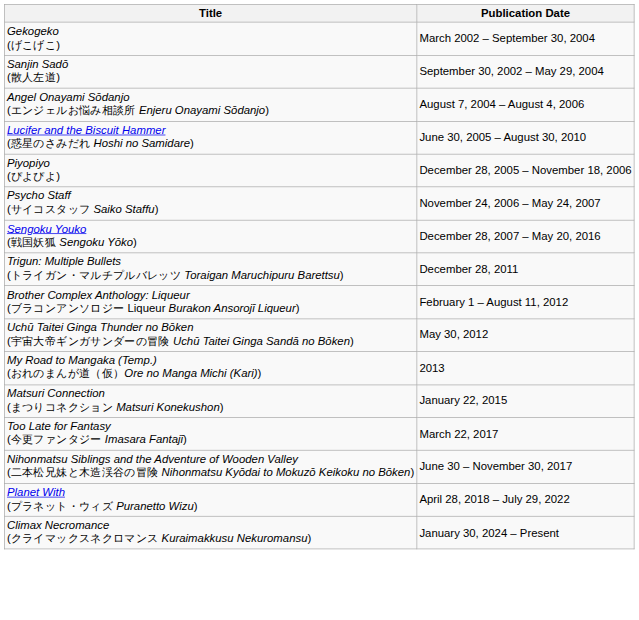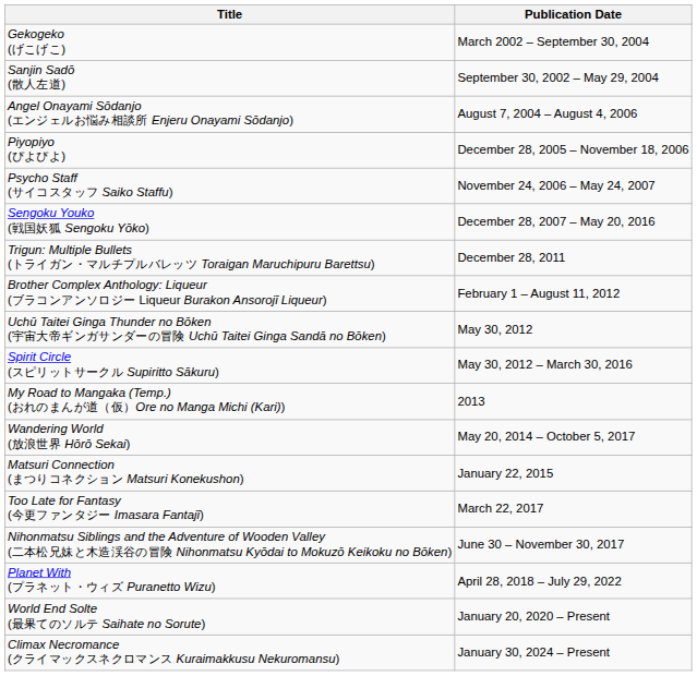 <table class="wikitable">
 <tr>
 <th>Title</th>
 <th>Publication Date</th>
 </tr>
 <tr>
 <td><em>Gekogeko</em><br>(げこげこ)</td>
 <td>March 2002 – September 30, 2004</td>
 </tr>
 <tr>
 <td><em>Sanjin Sadō</em><br>(散人左道)</td>
 <td>September 30, 2002 – May 29, 2004</td>
 </tr>
 <tr>
 <td><em>Angel Onayami Sōdanjo</em><br>(エンジェルお悩み相談所 <em>Enjeru Onayami Sōdanjo</em>)</td>
 <td>August 7, 2004 – August 4, 2006</td>
-</tr>
-<tr>
-<td><em><a href='#'>Lucifer and the Biscuit Hammer</a></em><br>(惑星のさみだれ <em>Hoshi no Samidare</em>)</td>
-<td>June 30, 2005 – August 30, 2010</td>
 </tr>
 <tr>
 <td><em>Piyopiyo</em><br>(ぴよぴよ)</td>
 <td>December 28, 2005 – November 18, 2006</td>
 </tr>
 <tr>
 <td><em>Psycho Staff</em><br>(サイコスタッフ <em>Saiko Staffu</em>)</td>
 <td>November 24, 2006 – May 24, 2007</td>
 </tr>
 <tr>
 <td><em><a href='#'>Sengoku Youko</a></em><br>(戦国妖狐 <em>Sengoku Yōko</em>)</td>
 <td>December 28, 2007 – May 20, 2016</td>
 </tr>
 <tr>
 <td><em>Trigun: Multiple Bullets</em><br>(トライガン・マルチプルバレッツ <em>Toraigan Maruchipuru Barettsu</em>)</td>
 <td>December 28, 2011</td>
 </tr>
 <tr>
 <td><em>Brother Complex Anthology: Liqueur</em><br>(ブラコンアンソロジー Liqueur <em>Burakon Ansorojī Liqueur</em>)</td>
 <td>February 1 – August 11, 2012</td>
 </tr>
 <tr>
 <td><em>Uchū Taitei Ginga Thunder no Bōken</em><br>(宇宙大帝ギンガサンダーの冒険 <em>Uchū Taitei Ginga Sandā no Bōken</em>)</td>
 <td>May 30, 2012</td>
 </tr>
 <tr>
+<td><em><a href='#'>Spirit Circle</a></em><br>(スピリットサークル <em>Supiritto Sākuru</em>)</td>
+<td>May 30, 2012 – March 30, 2016</td>
+</tr>
+<tr>
 <td><em>My Road to Mangaka (Temp.)</em><br>(おれのまんが道（仮）<em>Ore no Manga Michi (Kari)</em>)</td>
 <td>2013</td>
+</tr>
+<tr>
+<td><em>Wandering World</em><br>(放浪世界 <em>Hōrō Sekai</em>)</td>
+<td>May 20, 2014 – October 5, 2017</td>
 </tr>
 <tr>
 <td><em>Matsuri Connection</em><br>(まつりコネクション <em>Matsuri Konekushon</em>)</td>
 <td>January 22, 2015</td>
 </tr>
 <tr>
 <td><em>Too Late for Fantasy</em><br>(今更ファンタジー <em>Imasara Fantajī</em>)</td>
 <td>March 22, 2017</td>
 </tr>
 <tr>
 <td><em>Nihonmatsu Siblings and the Adventure of Wooden Valley</em><br>(二本松兄妹と木造渓谷の冒険 <em>Nihonmatsu Kyōdai to Mokuzō Keikoku no Bōken</em>)</td>
 <td>June 30 – November 30, 2017</td>
 </tr>
 <tr>
 <td><em><a href='#'>Planet With</a></em><br>(プラネット・ウィズ <em>Puranetto Wizu</em>)</td>
 <td>April 28, 2018 – July 29, 2022</td>
 </tr>
 <tr>
+<td><em>World End Solte</em><br>(最果てのソルテ <em>Saihate no Sorute</em>)</td>
+<td>January 20, 2020 – Present</td>
+</tr>
+<tr>
 <td><em>Climax Necromance</em><br>(クライマックスネクロマンス <em>Kuraimakkusu Nekuromansu</em>)</td>
 <td>January 30, 2024 – Present</td>
 </tr>
 </table>
